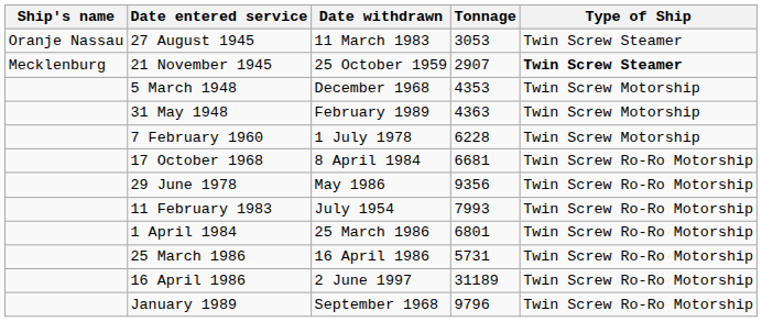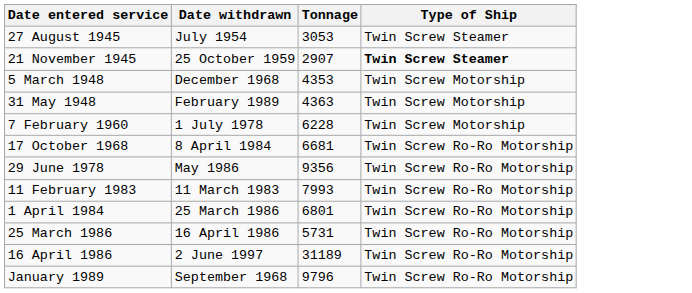 <table class="wikitable">
 <tr>
-<th>Ship's name</th>
 <th>Date entered service</th>
 <th>Date withdrawn</th>
 <th>Tonnage</th>
 <th>Type of Ship</th>
 </tr>
 <tr>
-<td>Oranje Nassau</td>
 <td>27 August 1945</td>
-<td>11 March 1983</td>
+<td>July 1954</td>
 <td>3053</td>
 <td>Twin Screw Steamer</td>
 </tr>
 <tr>
-<td>Mecklenburg</td>
 <td>21 November 1945</td>
 <td>25 October 1959</td>
 <td>2907</td>
 <td><strong>Twin Screw Steamer</strong></td>
 </tr>
 <tr>
-<td></td>
 <td>5 March 1948</td>
 <td>December 1968</td>
 <td>4353</td>
 <td>Twin Screw Motorship</td>
 </tr>
 <tr>
-<td></td>
 <td>31 May 1948</td>
 <td>February 1989</td>
 <td>4363</td>
 <td>Twin Screw Motorship</td>
 </tr>
 <tr>
-<td></td>
 <td>7 February 1960</td>
 <td>1 July 1978</td>
 <td>6228</td>
 <td>Twin Screw Motorship</td>
 </tr>
 <tr>
-<td></td>
 <td>17 October 1968</td>
 <td>8 April 1984</td>
 <td>6681</td>
 <td>Twin Screw Ro-Ro Motorship</td>
 </tr>
 <tr>
-<td></td>
 <td>29 June 1978</td>
 <td>May 1986</td>
 <td>9356</td>
 <td>Twin Screw Ro-Ro Motorship</td>
 </tr>
 <tr>
-<td></td>
 <td>11 February 1983</td>
-<td>July 1954</td>
+<td>11 March 1983</td>
 <td>7993</td>
 <td>Twin Screw Ro-Ro Motorship</td>
 </tr>
 <tr>
-<td></td>
 <td>1 April 1984</td>
 <td>25 March 1986</td>
 <td>6801</td>
 <td>Twin Screw Ro-Ro Motorship</td>
 </tr>
 <tr>
-<td></td>
 <td>25 March 1986</td>
 <td>16 April 1986</td>
 <td>5731</td>
 <td>Twin Screw Ro-Ro Motorship</td>
 </tr>
 <tr>
-<td></td>
 <td>16 April 1986</td>
 <td>2 June 1997</td>
 <td>31189</td>
 <td>Twin Screw Ro-Ro Motorship</td>
 </tr>
 <tr>
-<td></td>
 <td>January 1989</td>
 <td>September 1968</td>
 <td>9796</td>
 <td>Twin Screw Ro-Ro Motorship</td>
 </tr>
 </table>
